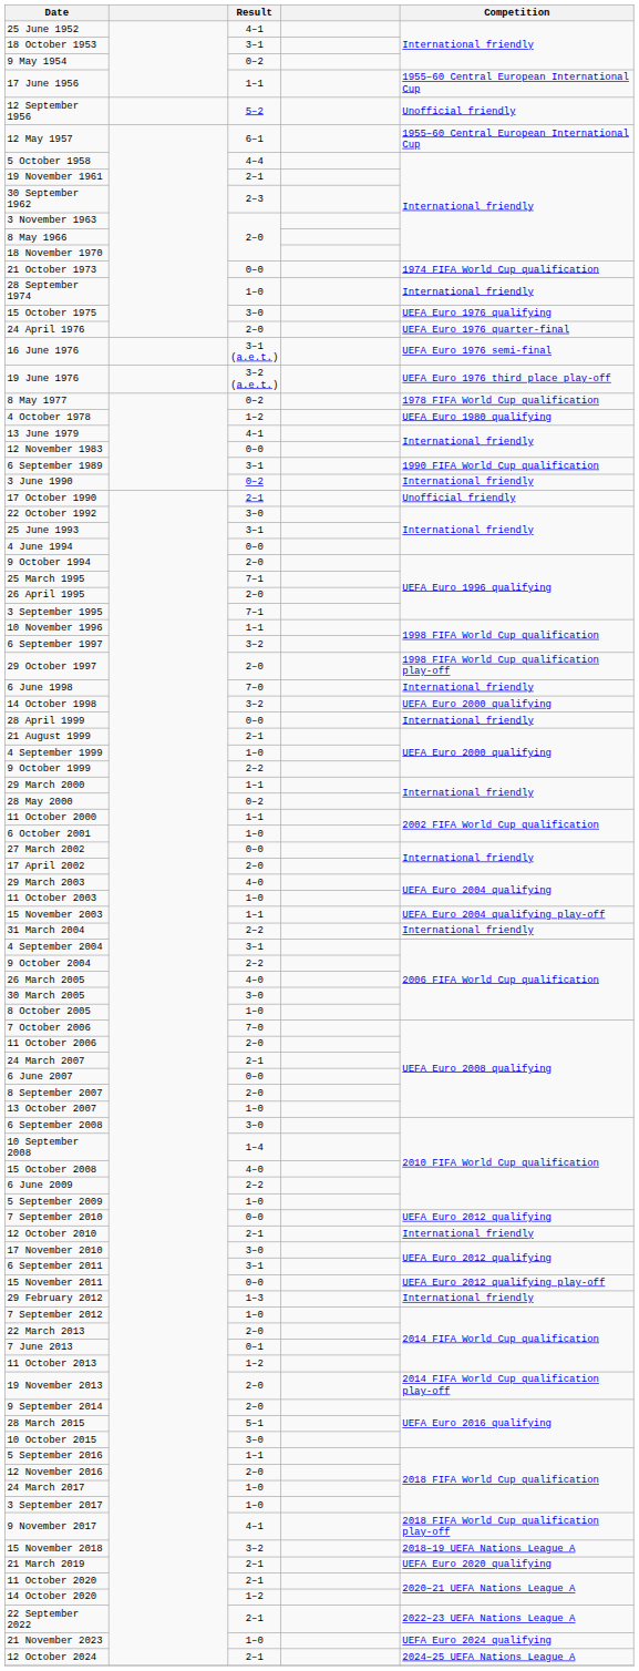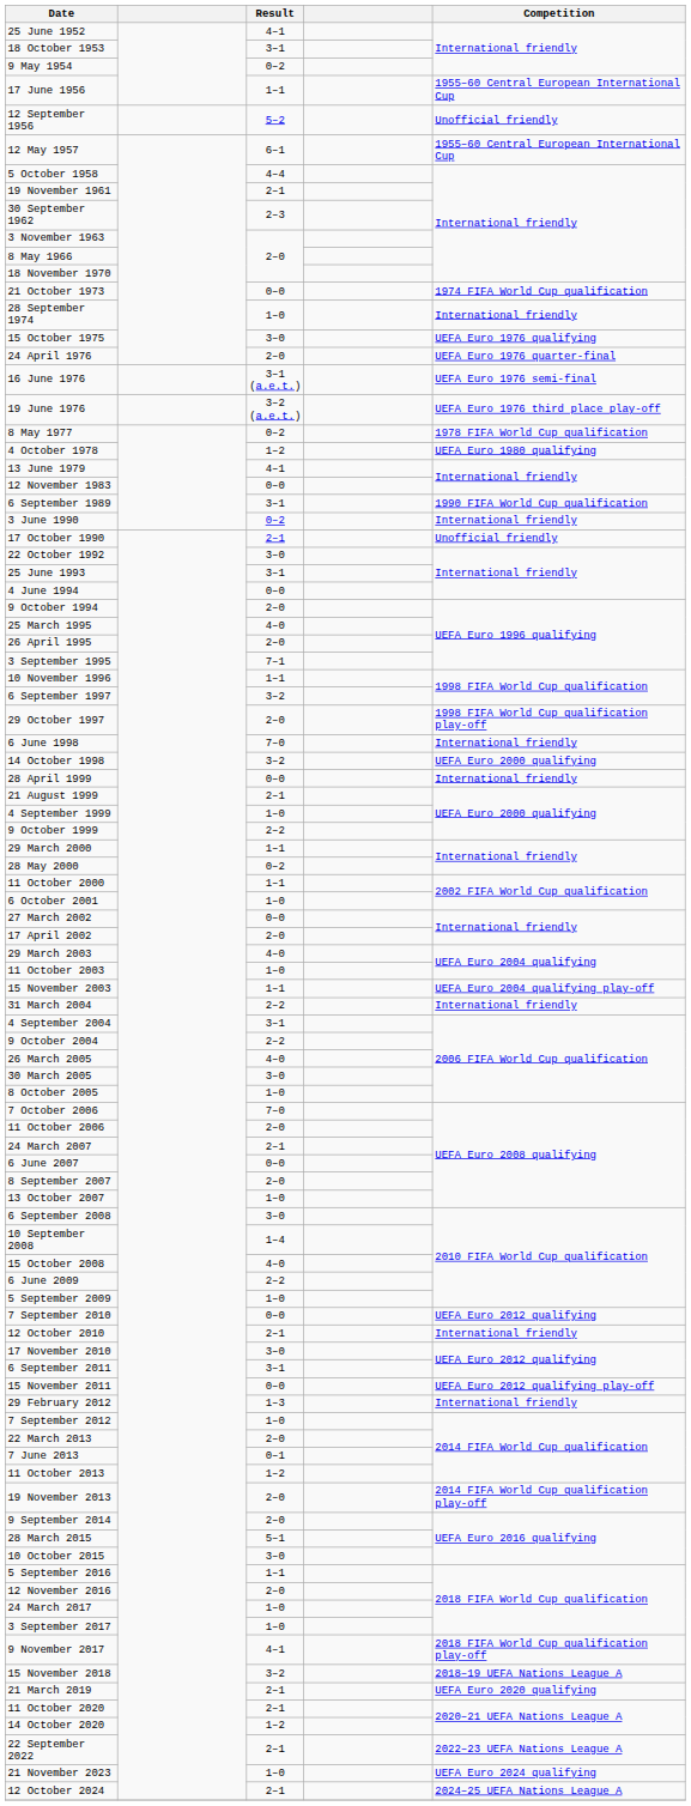 <table class="wikitable">
 <tr>
 <th width=130>Date</th>
 <th width=150></th>
 <th width=60>Result</th>
 <th width=150></th>
 <th width=300>Competition</th>
 </tr>
 <tr>
 <td>25 June 1952</td>
 <td rowspan="4" align="right"></td>
 <td align=center>4–1</td>
 <td></td>
 <td rowspan="3"><a href='#'>International friendly</a></td>
 </tr>
 <tr>
 <td>18 October 1953</td>
 <td align="center">3–1</td>
 <td></td>
 </tr>
 <tr>
 <td>9 May 1954</td>
 <td align="center">0–2</td>
 <td></td>
 </tr>
 <tr>
 <td>17 June 1956</td>
 <td align="center">1–1</td>
 <td></td>
 <td><a href='#'>1955–60 Central European International Cup</a></td>
 </tr>
 <tr>
 <td>12 September 1956</td>
 <td align=right></td>
 <td align=center><a href='#'>5–2</a></td>
 <td></td>
 <td><a href='#'>Unofficial friendly</a></td>
 </tr>
 <tr>
 <td>12 May 1957</td>
 <td rowspan="11" align="right"></td>
 <td align=center>6–1</td>
 <td></td>
 <td><a href='#'>1955–60 Central European International Cup</a></td>
 </tr>
 <tr>
 <td>5 October 1958</td>
 <td align="center">4–4</td>
 <td></td>
 <td rowspan="6"><a href='#'>International friendly</a></td>
 </tr>
 <tr>
 <td>19 November 1961</td>
 <td align="center">2–1</td>
 <td></td>
 </tr>
 <tr>
 <td>30 September 1962</td>
 <td align="center">2–3</td>
 <td></td>
 </tr>
 <tr>
 <td>3 November 1963</td>
 <td rowspan="3" align="center">2–0</td>
 <td></td>
 </tr>
 <tr>
 <td>8 May 1966</td>
 <td></td>
 </tr>
 <tr>
 <td>18 November 1970</td>
 <td></td>
 </tr>
 <tr>
 <td>21 October 1973</td>
 <td align="center">0–0</td>
 <td></td>
 <td><a href='#'>1974 FIFA World Cup qualification</a></td>
 </tr>
 <tr>
 <td>28 September 1974</td>
 <td align="center">1–0</td>
 <td></td>
 <td><a href='#'>International friendly</a></td>
 </tr>
 <tr>
 <td>15 October 1975</td>
 <td align="center">3–0</td>
 <td></td>
 <td><a href='#'>UEFA Euro 1976 qualifying</a></td>
 </tr>
 <tr>
 <td>24 April 1976</td>
 <td align="center">2–0</td>
 <td></td>
 <td><a href='#'>UEFA Euro 1976 quarter-final</a></td>
 </tr>
 <tr>
 <td>16 June 1976</td>
 <td align=right></td>
 <td align=center>3–1<br>(<a href='#'>a.e.t.</a>)</td>
 <td></td>
 <td><a href='#'>UEFA Euro 1976 semi-final</a></td>
 </tr>
 <tr>
 <td>19 June 1976</td>
 <td align=right></td>
 <td align=center>3–2<br>(<a href='#'>a.e.t.</a>)</td>
 <td></td>
 <td><a href='#'>UEFA Euro 1976 third place play-off</a></td>
 </tr>
 <tr>
 <td>8 May 1977</td>
 <td rowspan="6" align="right"></td>
 <td align=center>0–2</td>
 <td></td>
 <td><a href='#'>1978 FIFA World Cup qualification</a></td>
 </tr>
 <tr>
 <td>4 October 1978</td>
 <td align="center">1–2</td>
 <td></td>
 <td><a href='#'>UEFA Euro 1980 qualifying</a></td>
 </tr>
 <tr>
 <td>13 June 1979</td>
 <td align="center">4–1</td>
 <td></td>
 <td rowspan="2"><a href='#'>International friendly</a></td>
 </tr>
 <tr>
 <td>12 November 1983</td>
 <td align="center">0–0</td>
 <td></td>
 </tr>
 <tr>
 <td>6 September 1989</td>
 <td align="center">3–1</td>
 <td></td>
 <td><a href='#'>1990 FIFA World Cup qualification</a></td>
 </tr>
 <tr>
 <td>3 June 1990</td>
 <td align="center"><a href='#'>0–2</a></td>
 <td></td>
 <td><a href='#'>International friendly</a></td>
 </tr>
 <tr>
 <td>17 October 1990</td>
 <td rowspan="69" align="right"></td>
 <td align=center><a href='#'>2–1</a></td>
 <td></td>
 <td><a href='#'>Unofficial friendly</a></td>
 </tr>
 <tr>
 <td>22 October 1992</td>
 <td align="center">3–0</td>
 <td></td>
 <td rowspan="3"><a href='#'>International friendly</a></td>
 </tr>
 <tr>
 <td>25 June 1993</td>
 <td align="center">3–1</td>
 <td></td>
 </tr>
 <tr>
 <td>4 June 1994</td>
 <td align="center">0–0</td>
 <td></td>
 </tr>
 <tr>
 <td>9 October 1994</td>
 <td align="center">2–0</td>
 <td></td>
 <td rowspan="4"><a href='#'>UEFA Euro 1996 qualifying</a></td>
 </tr>
 <tr>
 <td>25 March 1995</td>
-<td align="center">7–1</td>
+<td align="center">4–0</td>
 <td></td>
 </tr>
 <tr>
 <td>26 April 1995</td>
 <td align="center">2–0</td>
 <td></td>
 </tr>
 <tr>
 <td>3 September 1995</td>
 <td align="center">7–1</td>
 <td></td>
 </tr>
 <tr>
 <td>10 November 1996</td>
 <td align="center">1–1</td>
 <td></td>
 <td rowspan="2"><a href='#'>1998 FIFA World Cup qualification</a></td>
 </tr>
 <tr>
 <td>6 September 1997</td>
 <td align="center">3–2</td>
 <td></td>
 </tr>
 <tr>
 <td>29 October 1997</td>
 <td align="center">2–0</td>
 <td></td>
 <td><a href='#'>1998 FIFA World Cup qualification play-off</a></td>
 </tr>
 <tr>
 <td>6 June 1998</td>
 <td align="center">7–0</td>
 <td></td>
 <td><a href='#'>International friendly</a></td>
 </tr>
 <tr>
 <td>14 October 1998</td>
 <td align="center">3–2</td>
 <td></td>
 <td><a href='#'>UEFA Euro 2000 qualifying</a></td>
 </tr>
 <tr>
 <td>28 April 1999</td>
 <td align="center">0–0</td>
 <td></td>
 <td><a href='#'>International friendly</a></td>
 </tr>
 <tr>
 <td>21 August 1999</td>
 <td align="center">2–1</td>
 <td></td>
 <td rowspan="3"><a href='#'>UEFA Euro 2000 qualifying</a></td>
 </tr>
 <tr>
 <td>4 September 1999</td>
 <td align="center">1–0</td>
 <td></td>
 </tr>
 <tr>
 <td>9 October 1999</td>
 <td align="center">2–2</td>
 <td></td>
 </tr>
 <tr>
 <td>29 March 2000</td>
 <td align="center">1–1</td>
 <td></td>
 <td rowspan="2"><a href='#'>International friendly</a></td>
 </tr>
 <tr>
 <td>28 May 2000</td>
 <td align="center">0–2</td>
 <td></td>
 </tr>
 <tr>
 <td>11 October 2000</td>
 <td align="center">1–1</td>
 <td></td>
 <td rowspan="2"><a href='#'>2002 FIFA World Cup qualification</a></td>
 </tr>
 <tr>
 <td>6 October 2001</td>
 <td align="center">1–0</td>
 <td></td>
 </tr>
 <tr>
 <td>27 March 2002</td>
 <td align="center">0–0</td>
 <td></td>
 <td rowspan="2"><a href='#'>International friendly</a></td>
 </tr>
 <tr>
 <td>17 April 2002</td>
 <td align="center">2–0</td>
 <td></td>
 </tr>
 <tr>
 <td>29 March 2003</td>
 <td align="center">4–0</td>
 <td></td>
 <td rowspan="2"><a href='#'>UEFA Euro 2004 qualifying</a></td>
 </tr>
 <tr>
 <td>11 October 2003</td>
 <td align="center">1–0</td>
 <td></td>
 </tr>
 <tr>
 <td>15 November 2003</td>
 <td align="center">1–1</td>
 <td></td>
 <td><a href='#'>UEFA Euro 2004 qualifying play-off</a></td>
 </tr>
 <tr>
 <td>31 March 2004</td>
 <td align="center">2–2</td>
 <td></td>
 <td><a href='#'>International friendly</a></td>
 </tr>
 <tr>
 <td>4 September 2004</td>
 <td align="center">3–1</td>
 <td></td>
 <td rowspan="5"><a href='#'>2006 FIFA World Cup qualification</a></td>
 </tr>
 <tr>
 <td>9 October 2004</td>
 <td align="center">2–2</td>
 <td></td>
 </tr>
 <tr>
 <td>26 March 2005</td>
 <td align="center">4–0</td>
 <td></td>
 </tr>
 <tr>
 <td>30 March 2005</td>
 <td align="center">3–0</td>
 <td></td>
 </tr>
 <tr>
 <td>8 October 2005</td>
 <td align="center">1–0</td>
 <td></td>
 </tr>
 <tr>
 <td>7 October 2006</td>
 <td align="center">7–0</td>
 <td></td>
 <td rowspan="6"><a href='#'>UEFA Euro 2008 qualifying</a></td>
 </tr>
 <tr>
 <td>11 October 2006</td>
 <td align="center">2–0</td>
 <td></td>
 </tr>
 <tr>
 <td>24 March 2007</td>
 <td align="center">2–1</td>
 <td></td>
 </tr>
 <tr>
 <td>6 June 2007</td>
 <td align="center">0–0</td>
 <td></td>
 </tr>
 <tr>
 <td>8 September 2007</td>
 <td align="center">2–0</td>
 <td></td>
 </tr>
 <tr>
 <td>13 October 2007</td>
 <td align="center">1–0</td>
 <td></td>
 </tr>
 <tr>
 <td>6 September 2008</td>
 <td align="center">3–0</td>
 <td></td>
 <td rowspan="5"><a href='#'>2010 FIFA World Cup qualification</a></td>
 </tr>
 <tr>
 <td>10 September 2008</td>
 <td align="center">1–4</td>
 <td></td>
 </tr>
 <tr>
 <td>15 October 2008</td>
 <td align="center">4–0</td>
 <td></td>
 </tr>
 <tr>
 <td>6 June 2009</td>
 <td align="center">2–2</td>
 <td></td>
 </tr>
 <tr>
 <td>5 September 2009</td>
 <td align="center">1–0</td>
 <td></td>
 </tr>
 <tr>
 <td>7 September 2010</td>
 <td align="center">0–0</td>
 <td></td>
 <td><a href='#'>UEFA Euro 2012 qualifying</a></td>
 </tr>
 <tr>
 <td>12 October 2010</td>
 <td align="center">2–1</td>
 <td></td>
 <td><a href='#'>International friendly</a></td>
 </tr>
 <tr>
 <td>17 November 2010</td>
 <td align="center">3–0</td>
 <td></td>
 <td rowspan="2"><a href='#'>UEFA Euro 2012 qualifying</a></td>
 </tr>
 <tr>
 <td>6 September 2011</td>
 <td align="center">3–1</td>
 <td></td>
 </tr>
 <tr>
 <td>15 November 2011</td>
 <td align="center">0–0</td>
 <td></td>
 <td><a href='#'>UEFA Euro 2012 qualifying play-off</a></td>
 </tr>
 <tr>
 <td>29 February 2012</td>
 <td align="center">1–3</td>
 <td></td>
 <td><a href='#'>International friendly</a></td>
 </tr>
 <tr>
 <td>7 September 2012</td>
 <td align="center">1–0</td>
 <td></td>
 <td rowspan="4"><a href='#'>2014 FIFA World Cup qualification</a></td>
 </tr>
 <tr>
 <td>22 March 2013</td>
 <td align="center">2–0</td>
 <td></td>
 </tr>
 <tr>
 <td>7 June 2013</td>
 <td align="center">0–1</td>
 <td></td>
 </tr>
 <tr>
 <td>11 October 2013</td>
 <td align="center">1–2</td>
 <td></td>
 </tr>
 <tr>
 <td>19 November 2013</td>
 <td align="center">2–0</td>
 <td></td>
 <td><a href='#'>2014 FIFA World Cup qualification play-off</a></td>
 </tr>
 <tr>
 <td>9 September 2014</td>
 <td align="center">2–0</td>
 <td></td>
 <td rowspan="3"><a href='#'>UEFA Euro 2016 qualifying</a></td>
 </tr>
 <tr>
 <td>28 March 2015</td>
 <td align="center">5–1</td>
 <td></td>
 </tr>
 <tr>
 <td>10 October 2015</td>
 <td align="center">3–0</td>
 <td></td>
 </tr>
 <tr>
 <td>5 September 2016</td>
 <td align="center">1–1</td>
 <td></td>
 <td rowspan="4"><a href='#'>2018 FIFA World Cup qualification</a></td>
 </tr>
 <tr>
 <td>12 November 2016</td>
 <td align="center">2–0</td>
 <td></td>
 </tr>
 <tr>
 <td>24 March 2017</td>
 <td align="center">1–0</td>
 <td></td>
 </tr>
 <tr>
 <td>3 September 2017</td>
 <td align="center">1–0</td>
 <td></td>
 </tr>
 <tr>
 <td>9 November 2017</td>
 <td align="center">4–1</td>
 <td></td>
 <td><a href='#'>2018 FIFA World Cup qualification play-off</a></td>
 </tr>
 <tr>
 <td>15 November 2018</td>
 <td align="center">3–2</td>
 <td></td>
 <td><a href='#'>2018–19 UEFA Nations League A</a></td>
 </tr>
 <tr>
 <td>21 March 2019</td>
 <td align="center">2–1</td>
 <td></td>
 <td><a href='#'>UEFA Euro 2020 qualifying</a></td>
 </tr>
 <tr>
 <td>11 October 2020</td>
 <td align="center">2–1</td>
 <td></td>
 <td rowspan="2"><a href='#'>2020–21 UEFA Nations League A</a></td>
 </tr>
 <tr>
 <td>14 October 2020</td>
 <td align="center">1–2</td>
 <td></td>
 </tr>
 <tr>
 <td>22 September 2022</td>
 <td align="center">2–1</td>
 <td></td>
 <td><a href='#'>2022–23 UEFA Nations League A</a></td>
 </tr>
 <tr>
 <td>21 November 2023</td>
 <td align="center">1–0</td>
 <td></td>
 <td><a href='#'>UEFA Euro 2024 qualifying</a></td>
 </tr>
 <tr>
 <td>12 October 2024</td>
 <td align="center">2–1</td>
 <td></td>
 <td><a href='#'>2024–25 UEFA Nations League A</a></td>
 </tr>
 <tr>
 </tr>
 </table>
